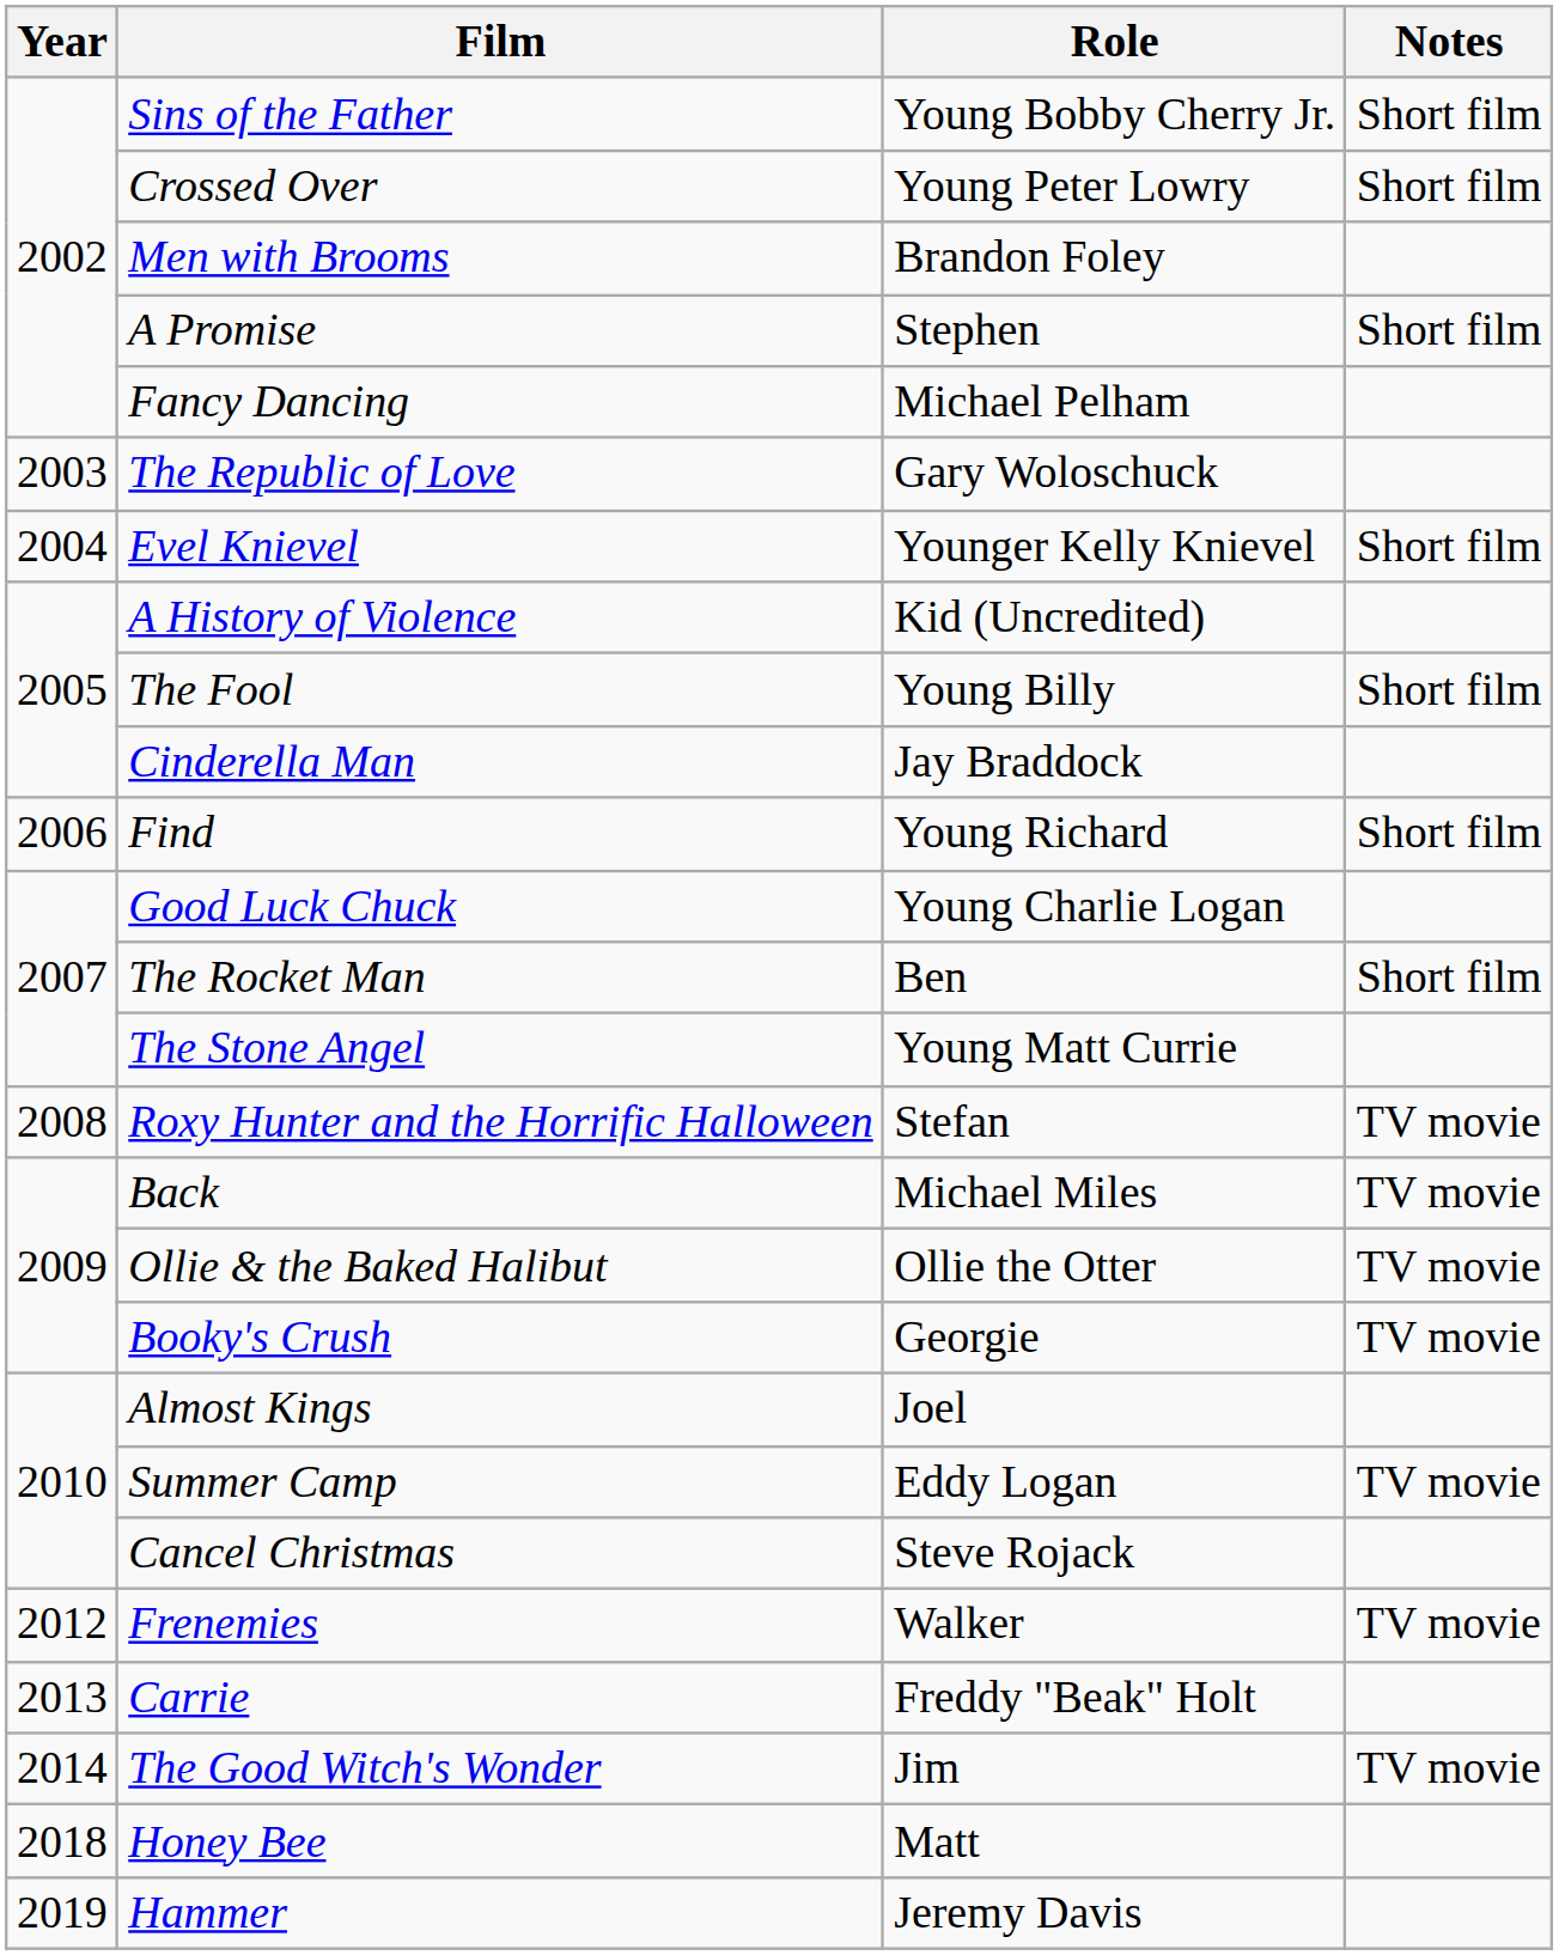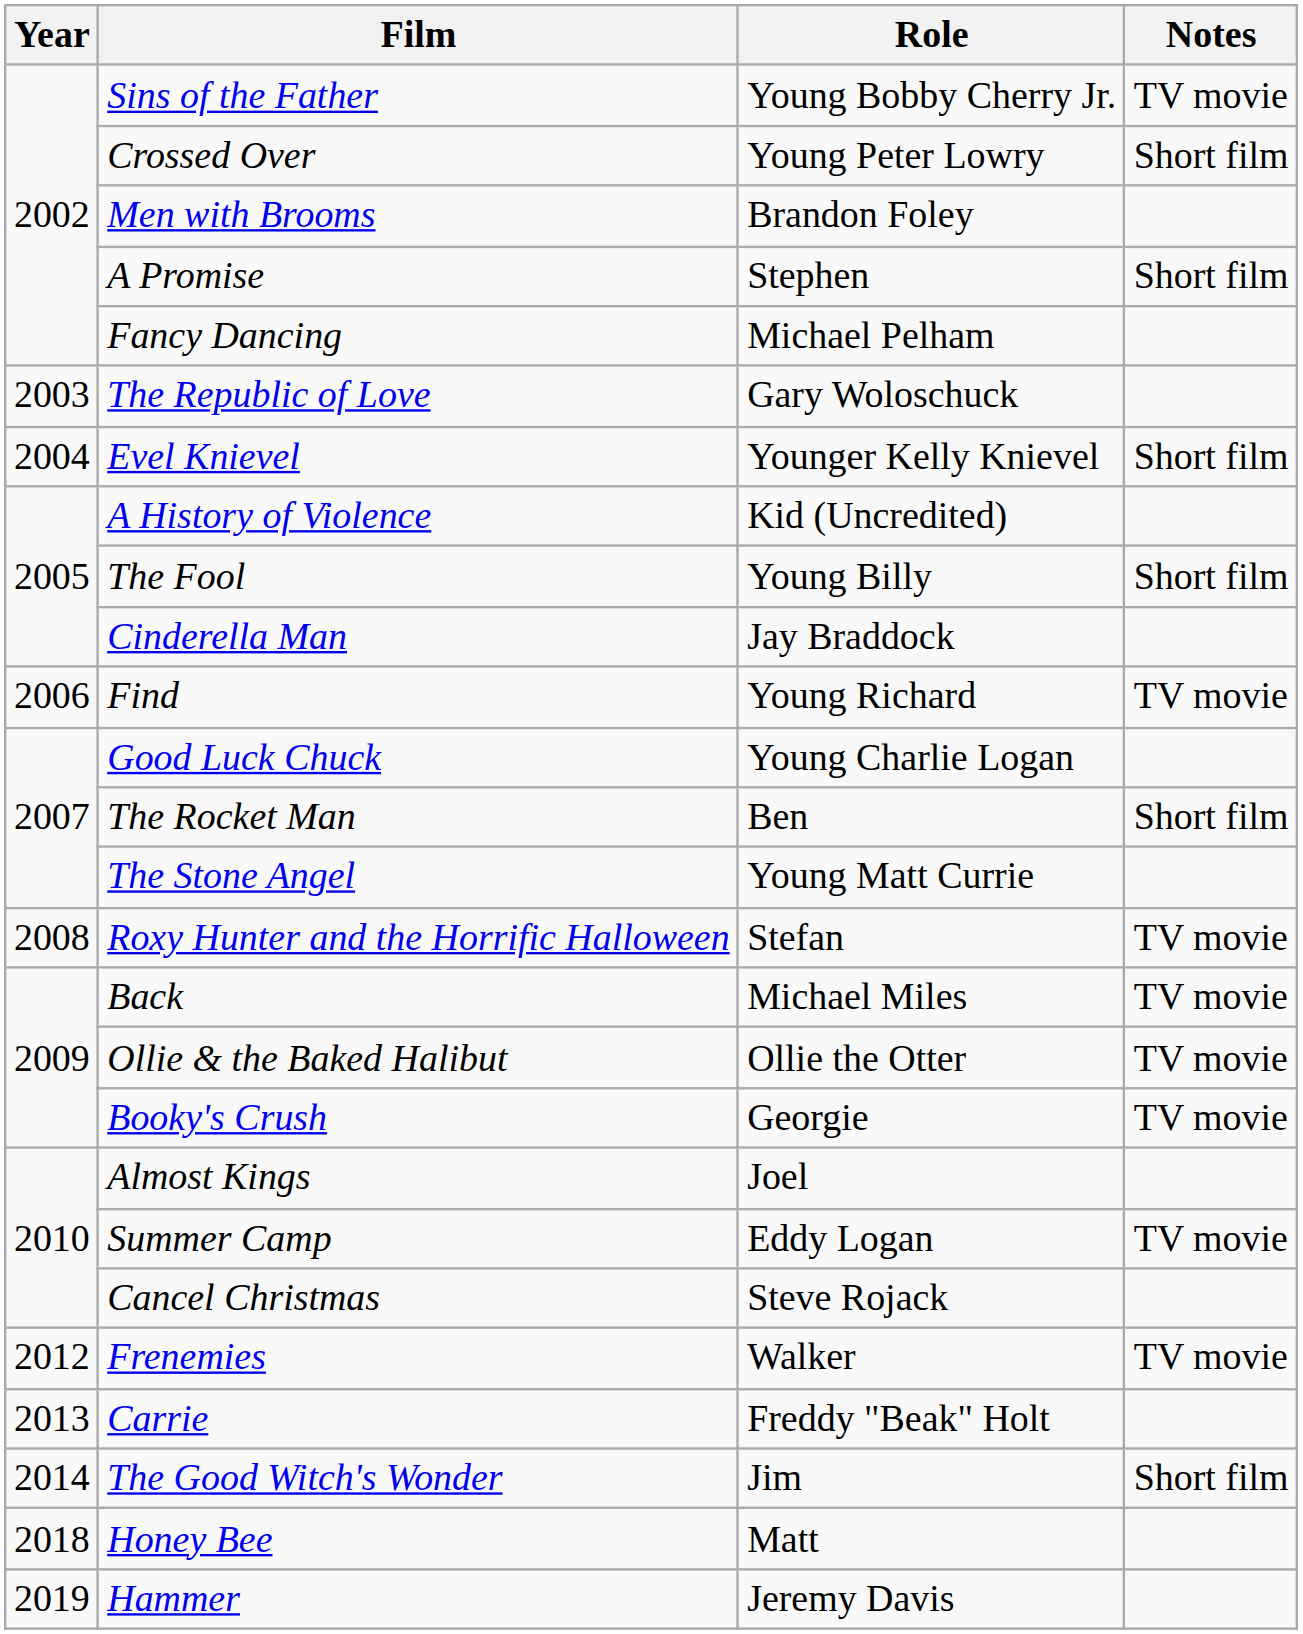 <table class="wikitable sortable">
 <tr>
 <th>Year</th>
 <th>Film</th>
 <th>Role</th>
 <th class="unsortable">Notes</th>
 </tr>
 <tr>
 <td rowspan=5>2002</td>
 <td><em><a href='#'>Sins of the Father</a></em></td>
 <td>Young Bobby Cherry Jr.</td>
-<td>Short film</td>
+<td>TV movie</td>
 </tr>
 <tr>
 <td><em>Crossed Over</em></td>
 <td>Young Peter Lowry</td>
 <td>Short film</td>
 </tr>
 <tr>
 <td><em><a href='#'>Men with Brooms</a></em></td>
 <td>Brandon Foley</td>
 <td></td>
 </tr>
 <tr>
 <td data-sort-value="Promise, A"><em>A Promise</em></td>
 <td>Stephen</td>
 <td>Short film</td>
 </tr>
 <tr>
 <td><em>Fancy Dancing</em></td>
 <td>Michael Pelham</td>
 <td></td>
 </tr>
 <tr>
 <td>2003</td>
 <td data-sort-value="Republic of Love, The"><em><a href='#'>The Republic of Love</a></em></td>
 <td>Gary Woloschuck</td>
 <td></td>
 </tr>
 <tr>
 <td>2004</td>
 <td><em><a href='#'>Evel Knievel</a></em></td>
 <td>Younger Kelly Knievel</td>
 <td>Short film</td>
 </tr>
 <tr>
 <td rowspan=3>2005</td>
 <td data-sort-value="History of Violence, A"><em><a href='#'>A History of Violence</a></em></td>
 <td>Kid (Uncredited)</td>
 <td></td>
 </tr>
 <tr>
 <td data-sort-value="Fool, The"><em>The Fool</em></td>
 <td>Young Billy</td>
 <td>Short film</td>
 </tr>
 <tr>
 <td><em><a href='#'>Cinderella Man</a></em></td>
 <td>Jay Braddock</td>
 <td></td>
 </tr>
 <tr>
 <td>2006</td>
 <td><em>Find</em></td>
 <td>Young Richard</td>
-<td>Short film</td>
+<td>TV movie</td>
 </tr>
 <tr>
 <td rowspan=3>2007</td>
 <td><em><a href='#'>Good Luck Chuck</a></em></td>
 <td>Young Charlie Logan</td>
 <td></td>
 </tr>
 <tr>
 <td data-sort-value="Rocket Man, The"><em>The Rocket Man</em></td>
 <td>Ben</td>
 <td>Short film</td>
 </tr>
 <tr>
 <td data-sort-value="Stone Angel, The"><em><a href='#'>The Stone Angel</a></em></td>
 <td>Young Matt Currie</td>
 <td></td>
 </tr>
 <tr>
 <td>2008</td>
 <td><em><a href='#'>Roxy Hunter and the Horrific Halloween</a></em></td>
 <td>Stefan</td>
 <td>TV movie</td>
 </tr>
 <tr>
 <td rowspan=3>2009</td>
 <td><em>Back</em></td>
 <td>Michael Miles</td>
 <td>TV movie</td>
 </tr>
 <tr>
 <td><em>Ollie & the Baked Halibut</em></td>
 <td>Ollie the Otter</td>
 <td>TV movie</td>
 </tr>
 <tr>
 <td><em><a href='#'>Booky's Crush</a></em></td>
 <td>Georgie</td>
 <td>TV movie</td>
 </tr>
 <tr>
 <td rowspan=3>2010</td>
 <td><em>Almost Kings</em></td>
 <td>Joel</td>
 <td></td>
 </tr>
 <tr>
 <td><em>Summer Camp</em></td>
 <td>Eddy Logan</td>
 <td>TV movie</td>
 </tr>
 <tr>
 <td><em>Cancel Christmas</em></td>
 <td>Steve Rojack</td>
 <td></td>
 </tr>
 <tr>
 <td>2012</td>
 <td><em><a href='#'>Frenemies</a></em></td>
 <td>Walker</td>
 <td>TV movie</td>
 </tr>
 <tr>
 <td>2013</td>
 <td><em><a href='#'>Carrie</a></em></td>
 <td>Freddy "Beak" Holt</td>
 <td></td>
 </tr>
 <tr>
 <td>2014</td>
 <td data-sort-value="Good Witch's Wonder, The"><em><a href='#'>The Good Witch's Wonder</a></em></td>
 <td>Jim</td>
-<td>TV movie</td>
+<td>Short film</td>
 </tr>
 <tr>
 <td>2018</td>
 <td><em><a href='#'>Honey Bee</a></em></td>
 <td>Matt</td>
 <td></td>
 </tr>
 <tr>
 <td>2019</td>
 <td><em><a href='#'>Hammer</a></em></td>
 <td>Jeremy Davis</td>
 <td></td>
 </tr>
 </table>
